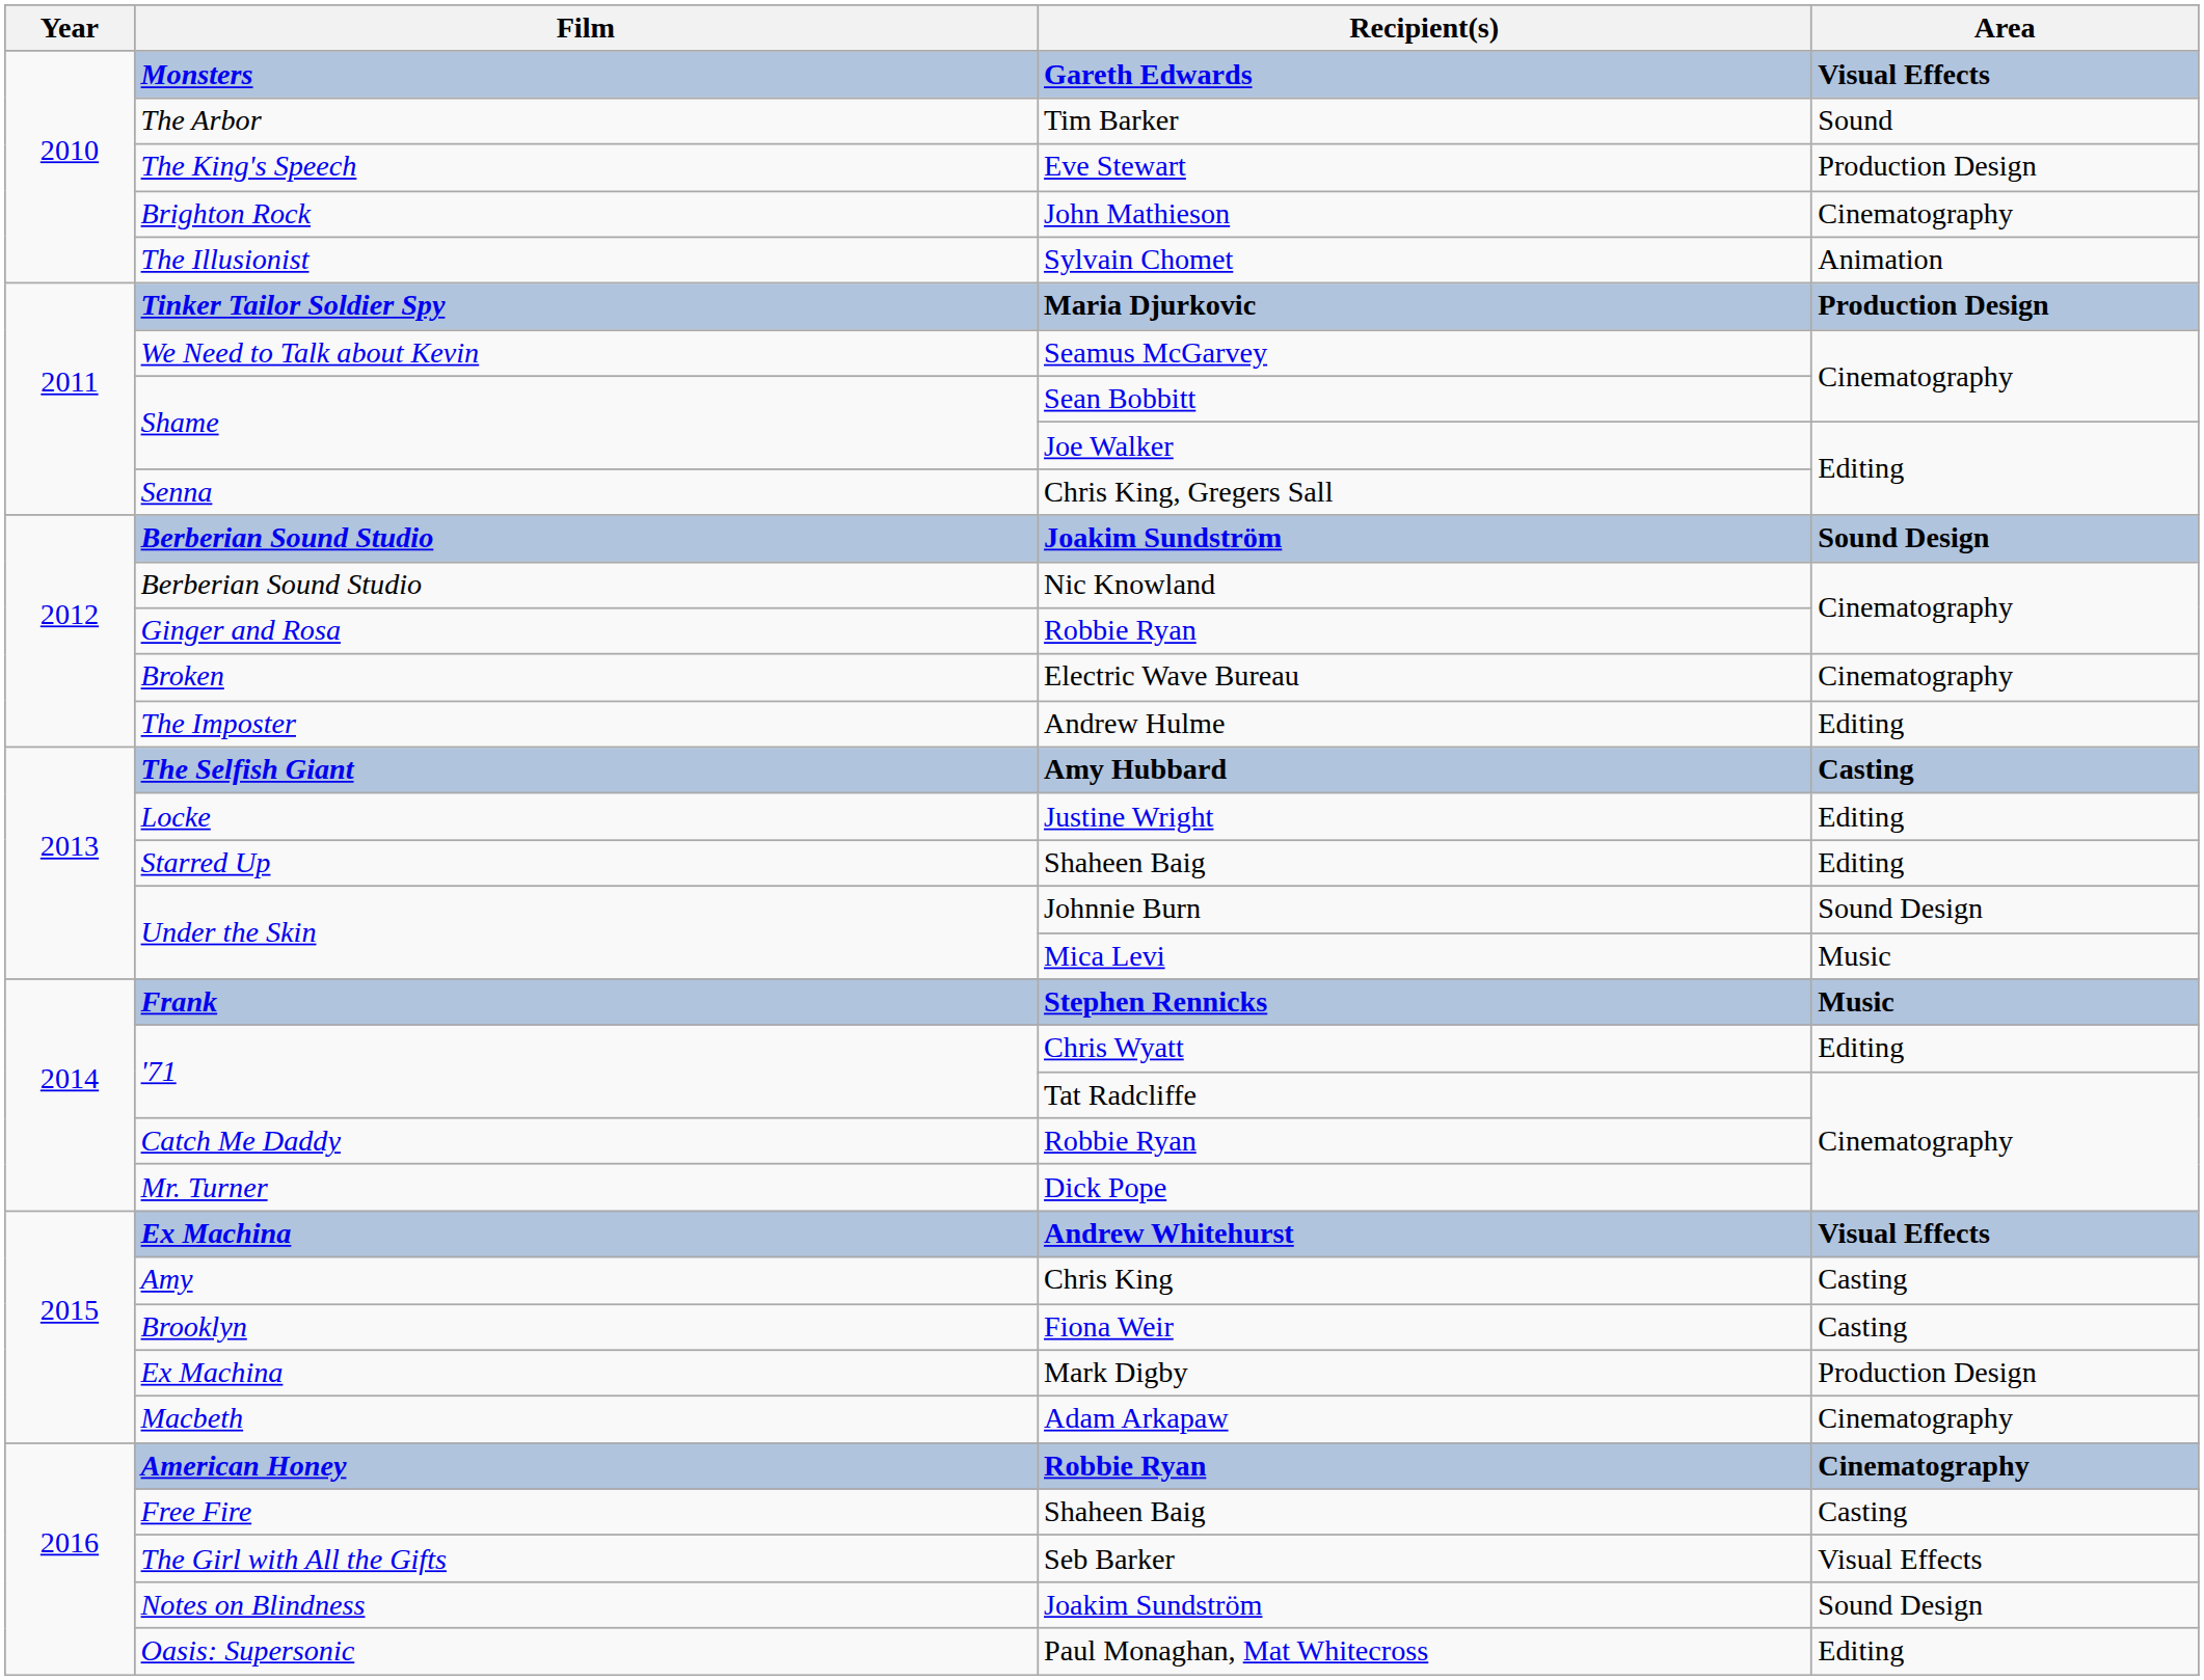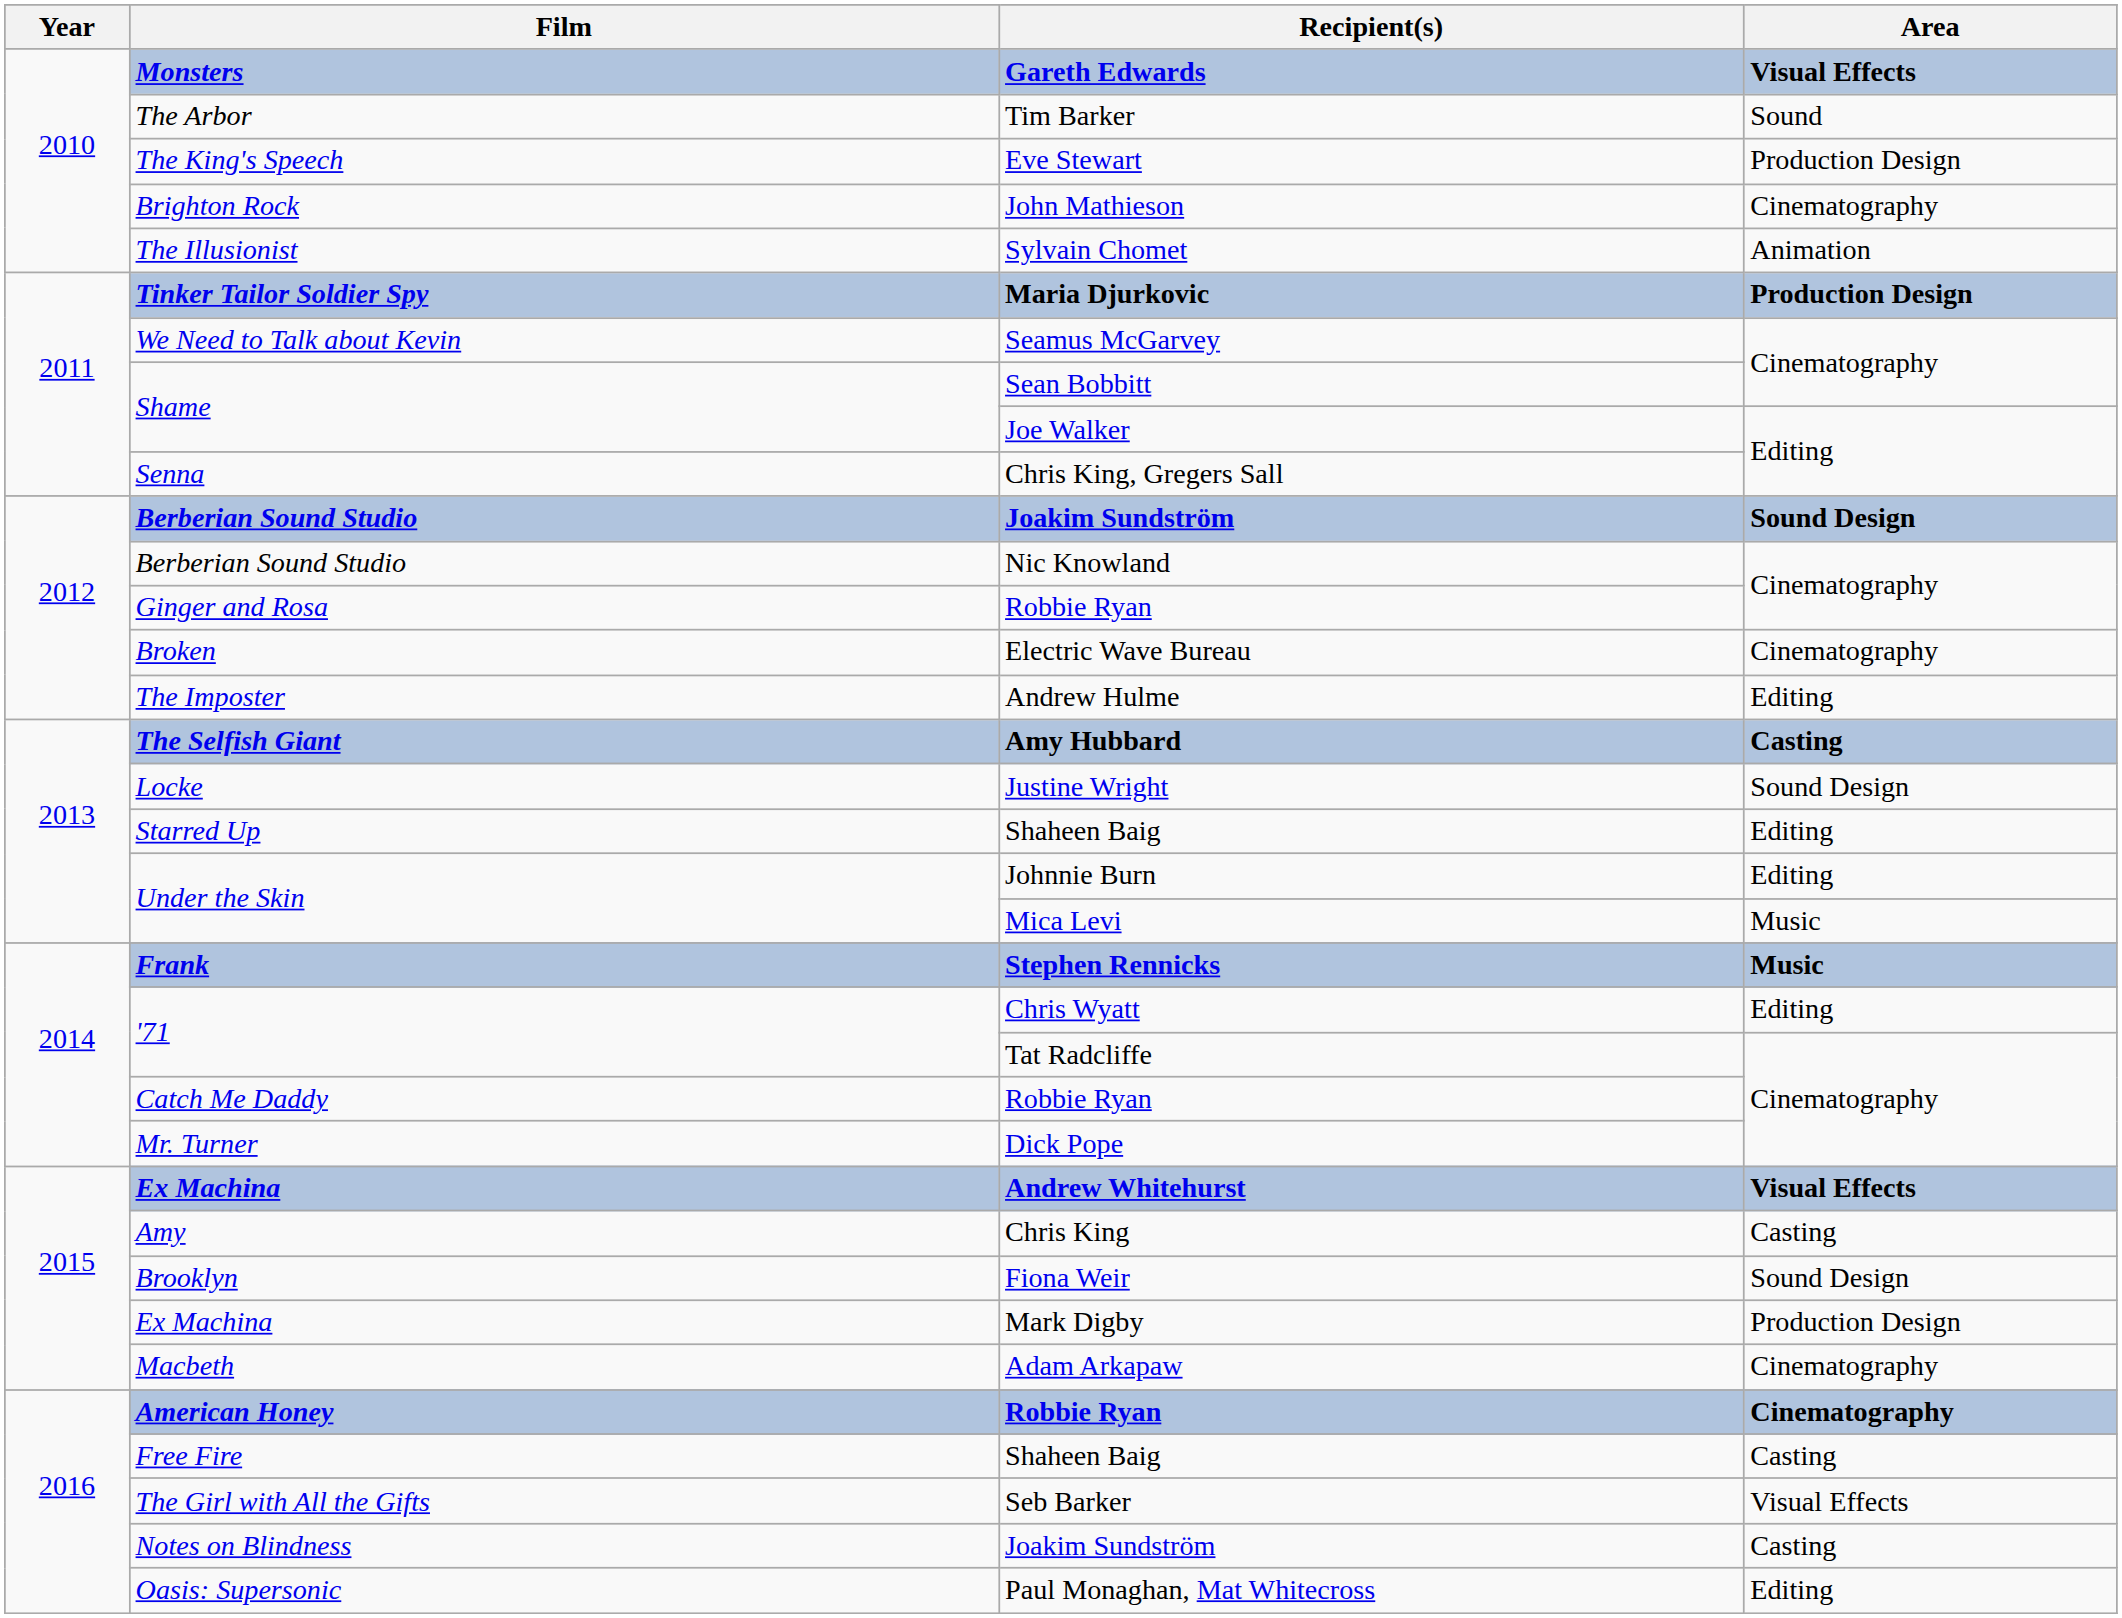 <table class="wikitable" width="95%" cellpadding="5">
 <tr>
 <th width="5%">Year</th>
 <th width="35%">Film</th>
 <th width="30%">Recipient(s)</th>
 <th width="15%">Area</th>
 </tr>
 <tr>
 <td rowspan="5" style="text-align:center;"><a href='#'>2010</a><br><br></td>
 <td style="background:#B0C4DE;"><strong><em><a href='#'>Monsters</a></em></strong></td>
 <td style="background:#B0C4DE;"><strong><a href='#'>Gareth Edwards</a></strong></td>
 <td style="background:#B0C4DE;"><strong>Visual Effects</strong></td>
 </tr>
 <tr>
 <td><em>The Arbor</em></td>
 <td>Tim Barker</td>
 <td>Sound</td>
 </tr>
 <tr>
 <td><em><a href='#'>The King's Speech</a></em></td>
 <td><a href='#'>Eve Stewart</a></td>
 <td>Production Design</td>
 </tr>
 <tr>
 <td><em><a href='#'>Brighton Rock</a></em></td>
 <td><a href='#'>John Mathieson</a></td>
 <td>Cinematography</td>
 </tr>
 <tr>
 <td><em><a href='#'>The Illusionist</a></em></td>
 <td><a href='#'>Sylvain Chomet</a></td>
 <td>Animation</td>
 </tr>
 <tr>
 <td rowspan="5" style="text-align:center;"><a href='#'>2011</a><br><br></td>
 <td style="background:#B0C4DE;"><strong><em><a href='#'>Tinker Tailor Soldier Spy</a></em></strong></td>
 <td style="background:#B0C4DE;"><strong>Maria Djurkovic</strong></td>
 <td style="background:#B0C4DE;"><strong>Production Design</strong></td>
 </tr>
 <tr>
 <td><em><a href='#'>We Need to Talk about Kevin</a></em></td>
 <td><a href='#'>Seamus McGarvey</a></td>
 <td rowspan="2">Cinematography</td>
 </tr>
 <tr>
 <td rowspan="2"><em><a href='#'>Shame</a></em></td>
 <td><a href='#'>Sean Bobbitt</a></td>
 </tr>
 <tr>
 <td><a href='#'>Joe Walker</a></td>
 <td rowspan="2">Editing</td>
 </tr>
 <tr>
 <td><em><a href='#'>Senna</a></em></td>
 <td>Chris King, Gregers Sall</td>
 </tr>
 <tr>
 <td rowspan="5" style="text-align:center;"><a href='#'>2012</a><br><br></td>
 <td style="background:#B0C4DE;"><strong><em><a href='#'>Berberian Sound Studio</a></em></strong></td>
 <td style="background:#B0C4DE;"><strong><a href='#'>Joakim Sundström</a></strong></td>
 <td style="background:#B0C4DE;"><strong>Sound Design</strong></td>
 </tr>
 <tr>
 <td><em>Berberian Sound Studio</em></td>
 <td>Nic Knowland</td>
 <td rowspan="2">Cinematography</td>
 </tr>
 <tr>
 <td><em><a href='#'>Ginger and Rosa</a></em></td>
 <td><a href='#'>Robbie Ryan</a></td>
 </tr>
 <tr>
 <td><em><a href='#'>Broken</a></em></td>
 <td>Electric Wave Bureau</td>
 <td>Cinematography</td>
 </tr>
 <tr>
 <td><em><a href='#'>The Imposter</a></em></td>
 <td>Andrew Hulme</td>
 <td>Editing</td>
 </tr>
 <tr>
 <td rowspan="5" style="text-align:center;"><a href='#'>2013</a><br><br></td>
 <td style="background:#B0C4DE;"><strong><em><a href='#'>The Selfish Giant</a></em></strong></td>
 <td style="background:#B0C4DE;"><strong>Amy Hubbard</strong></td>
 <td style="background:#B0C4DE;"><strong>Casting</strong></td>
 </tr>
 <tr>
 <td><em><a href='#'>Locke</a></em></td>
 <td><a href='#'>Justine Wright</a></td>
-<td>Editing</td>
+<td>Sound Design</td>
 </tr>
 <tr>
 <td><em><a href='#'>Starred Up</a></em></td>
 <td>Shaheen Baig</td>
 <td>Editing</td>
 </tr>
 <tr>
 <td rowspan="2"><em><a href='#'>Under the Skin</a></em></td>
 <td>Johnnie Burn</td>
-<td>Sound Design</td>
+<td>Editing</td>
 </tr>
 <tr>
 <td><a href='#'>Mica Levi</a></td>
 <td>Music</td>
 </tr>
 <tr>
 <td rowspan="5" style="text-align:center;"><a href='#'>2014</a><br><br></td>
 <td style="background:#B0C4DE;"><strong><em><a href='#'>Frank</a></em></strong></td>
 <td style="background:#B0C4DE;"><strong><a href='#'>Stephen Rennicks</a></strong></td>
 <td style="background:#B0C4DE;"><strong>Music</strong></td>
 </tr>
 <tr>
 <td rowspan="2"><em><a href='#'>'71</a></em></td>
 <td><a href='#'>Chris Wyatt</a></td>
 <td>Editing</td>
 </tr>
 <tr>
 <td>Tat Radcliffe</td>
 <td rowspan="3">Cinematography</td>
 </tr>
 <tr>
 <td><em><a href='#'>Catch Me Daddy</a></em></td>
 <td><a href='#'>Robbie Ryan</a></td>
 </tr>
 <tr>
 <td><em><a href='#'>Mr. Turner</a></em></td>
 <td><a href='#'>Dick Pope</a></td>
 </tr>
 <tr>
 <td rowspan="5" style="text-align:center;"><a href='#'>2015</a><br><br></td>
 <td style="background:#B0C4DE;"><strong><em><a href='#'>Ex Machina</a></em></strong></td>
 <td style="background:#B0C4DE;"><strong><a href='#'>Andrew Whitehurst</a></strong></td>
 <td style="background:#B0C4DE;"><strong>Visual Effects</strong></td>
 </tr>
 <tr>
 <td><em><a href='#'>Amy</a></em></td>
 <td>Chris King</td>
 <td>Casting</td>
 </tr>
 <tr>
 <td><em><a href='#'>Brooklyn</a></em></td>
 <td><a href='#'>Fiona Weir</a></td>
-<td>Casting</td>
+<td>Sound Design</td>
 </tr>
 <tr>
 <td><em><a href='#'>Ex Machina</a></em></td>
 <td>Mark Digby</td>
 <td>Production Design</td>
 </tr>
 <tr>
 <td><em><a href='#'>Macbeth</a></em></td>
 <td><a href='#'>Adam Arkapaw</a></td>
 <td>Cinematography</td>
 </tr>
 <tr>
 <td rowspan="5" style="text-align:center;"><a href='#'>2016</a><br><br></td>
 <td style="background:#B0C4DE;"><strong><em><a href='#'>American Honey</a></em></strong></td>
 <td style="background:#B0C4DE;"><strong><a href='#'>Robbie Ryan</a></strong></td>
 <td style="background:#B0C4DE;"><strong>Cinematography</strong></td>
 </tr>
 <tr>
 <td><em><a href='#'>Free Fire</a></em></td>
 <td>Shaheen Baig</td>
 <td>Casting</td>
 </tr>
 <tr>
 <td><em><a href='#'>The Girl with All the Gifts</a></em></td>
 <td>Seb Barker</td>
 <td>Visual Effects</td>
 </tr>
 <tr>
 <td><em><a href='#'>Notes on Blindness</a></em></td>
 <td><a href='#'>Joakim Sundström</a></td>
-<td>Sound Design</td>
+<td>Casting</td>
 </tr>
 <tr>
 <td><em><a href='#'>Oasis: Supersonic</a></em></td>
 <td>Paul Monaghan, <a href='#'>Mat Whitecross</a></td>
 <td>Editing</td>
 </tr>
 <tr>
 </tr>
 </table>
